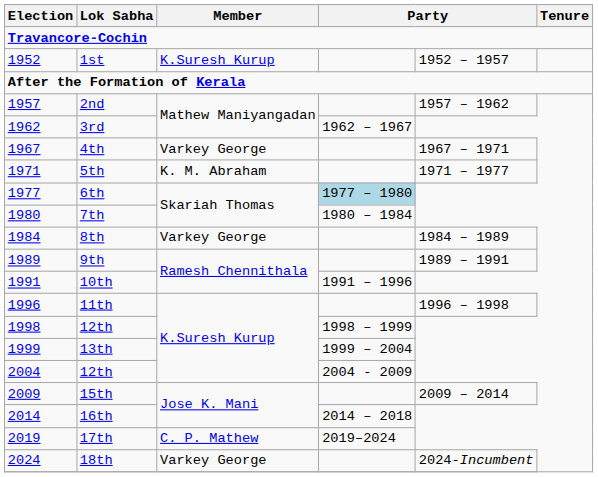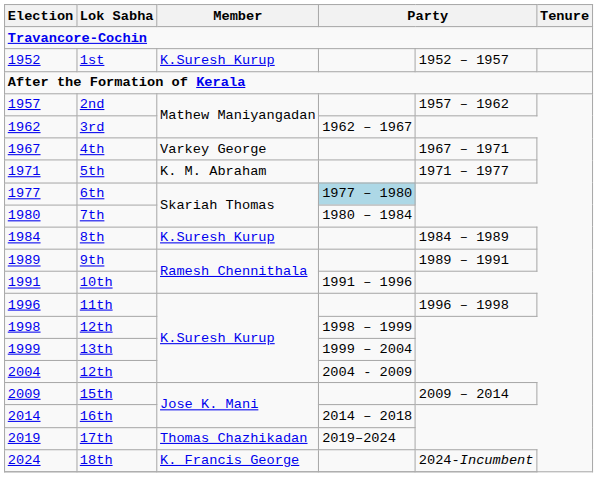 <table class="wikitable sortable">
 <tr>
 <th>Election</th>
 <th>Lok Sabha</th>
 <th>Member</th>
 <th colspan="2">Party</th>
 <th>Tenure</th>
 </tr>
 <tr>
 <td colspan=6><strong><a href='#'>Travancore-Cochin</a></strong></td>
 </tr>
 <tr>
 <td><a href='#'>1952</a></td>
 <td><a href='#'>1st</a></td>
 <td><a href='#'>K.Suresh Kurup</a></td>
 <td></td>
 <td>1952 – 1957</td>
 </tr>
 <tr>
 <td colspan=6><strong>After the Formation of <a href='#'>Kerala</a></strong></td>
 </tr>
 <tr>
 <td><a href='#'>1957</a></td>
 <td><a href='#'>2nd</a></td>
 <td rowspan="2">Mathew Maniyangadan</td>
 <td></td>
 <td>1957 – 1962</td>
 </tr>
 <tr>
 <td><a href='#'>1962</a></td>
 <td><a href='#'>3rd</a></td>
 <td>1962 – 1967</td>
 </tr>
 <tr>
 <td><a href='#'>1967</a></td>
 <td><a href='#'>4th</a></td>
 <td>Varkey George</td>
 <td></td>
 <td>1967 – 1971</td>
 </tr>
 <tr>
 <td><a href='#'>1971</a></td>
 <td><a href='#'>5th</a></td>
 <td>K. M. Abraham</td>
 <td></td>
 <td>1971 – 1977</td>
 </tr>
 <tr>
 <td><a href='#'>1977</a></td>
 <td><a href='#'>6th</a></td>
 <td rowspan="2">Skariah Thomas</td>
 <td style="background: lightblue;">1977 – 1980</td>
 </tr>
 <tr>
 <td><a href='#'>1980</a></td>
 <td><a href='#'>7th</a></td>
 <td>1980 – 1984</td>
 </tr>
 <tr>
 <td><a href='#'>1984</a></td>
 <td><a href='#'>8th</a></td>
-<td>Varkey George</td>
+<td><a href='#'>K.Suresh Kurup</a></td>
 <td></td>
 <td>1984 – 1989</td>
 </tr>
 <tr>
 <td><a href='#'>1989</a></td>
 <td><a href='#'>9th</a></td>
 <td rowspan="2"><a href='#'>Ramesh Chennithala</a></td>
 <td></td>
 <td>1989 – 1991</td>
 </tr>
 <tr>
 <td><a href='#'>1991</a></td>
 <td><a href='#'>10th</a></td>
 <td>1991 – 1996</td>
 </tr>
 <tr>
 <td><a href='#'>1996</a></td>
 <td><a href='#'>11th</a></td>
 <td rowspan="4"><a href='#'>K.Suresh Kurup</a></td>
 <td></td>
 <td>1996 – 1998</td>
 </tr>
 <tr>
 <td><a href='#'>1998</a></td>
 <td><a href='#'>12th</a></td>
 <td>1998 – 1999</td>
 </tr>
 <tr>
 <td><a href='#'>1999</a></td>
 <td><a href='#'>13th</a></td>
 <td>1999 – 2004</td>
 </tr>
 <tr>
 <td><a href='#'>2004</a></td>
 <td><a href='#'>12th</a></td>
 <td>2004 - 2009</td>
 </tr>
 <tr>
 <td><a href='#'>2009</a></td>
 <td><a href='#'>15th</a></td>
 <td rowspan="2"><a href='#'>Jose K. Mani</a></td>
 <td></td>
 <td>2009 – 2014</td>
 </tr>
 <tr>
 <td><a href='#'>2014</a></td>
 <td><a href='#'>16th</a></td>
 <td>2014 – 2018</td>
 </tr>
 <tr>
 <td><a href='#'>2019</a></td>
 <td><a href='#'>17th</a></td>
-<td><a href='#'>C. P. Mathew</a></td>
+<td><a href='#'>Thomas Chazhikadan</a></td>
 <td>2019–2024</td>
 </tr>
 <tr>
 <td><a href='#'>2024</a></td>
 <td><a href='#'>18th</a></td>
-<td>Varkey George</td>
+<td><a href='#'>K. Francis George</a></td>
 <td></td>
 <td>2024-<em>Incumbent</em></td>
 </tr>
 <tr>
 </tr>
 </table>
